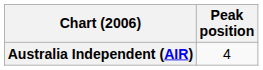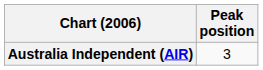 <table class="wikitable plainrowheaders" style="text-align:center;">
 <tr>
 <th scope="col">Chart (2006)</th>
 <th scope="col">Peak<br>position</th>
 </tr>
 <tr>
 <th scope="row">Australia Independent (<a href='#'>AIR</a>)</th>
-<td>4</td>
+<td>3</td>
 </tr>
 </table>
